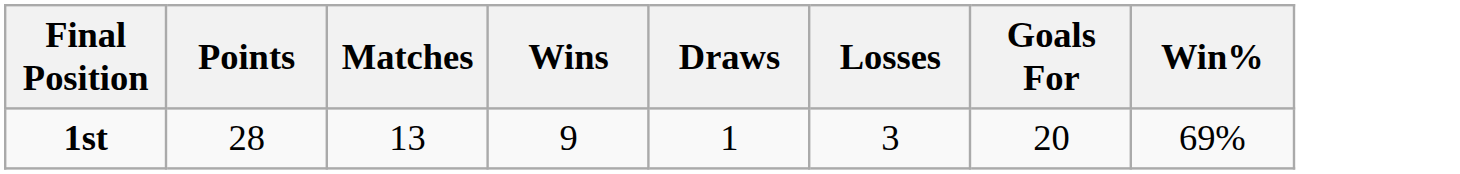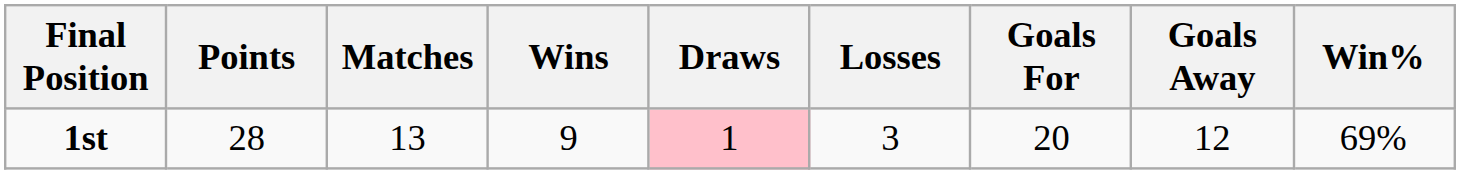 <table class="wikitable" style="font-size: 95%; text-align: center;">
 <tr>
 <th width=60>Final Position</th>
 <th width=60>Points</th>
 <th width=60>Matches</th>
 <th width=60>Wins</th>
 <th width=60>Draws</th>
 <th width=60>Losses</th>
 <th width=60>Goals For</th>
+<th width=60>Goals Away</th>
 <th width=60>Win%</th>
 </tr>
 <tr>
 <td><strong>1st</strong></td>
 <td>28</td>
 <td>13</td>
 <td>9</td>
-<td>1</td>
+<td style="background: pink;">1</td>
 <td>3</td>
 <td>20</td>
+<td>12</td>
 <td>69%</td>
 </tr>
 </table>
